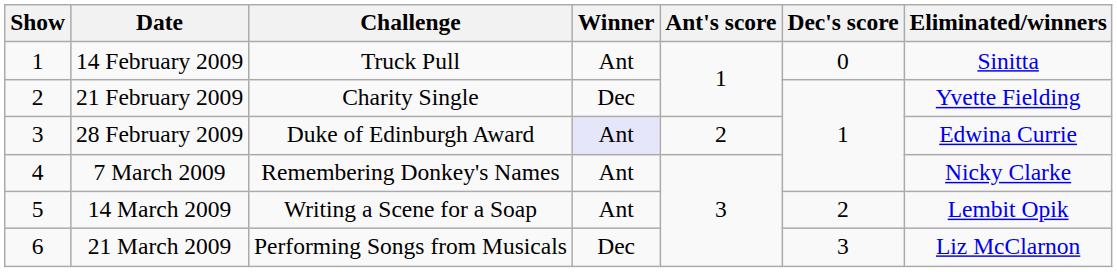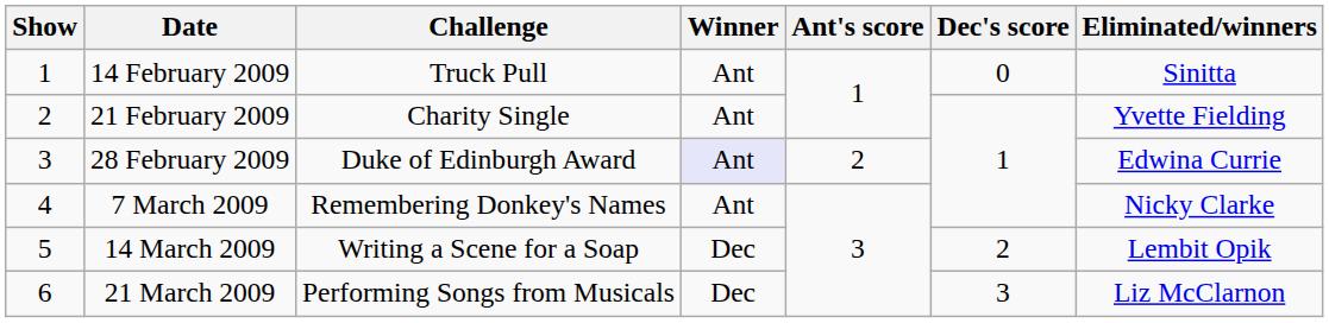 <table class="wikitable" style="text-align:center">
 <tr>
 <th>Show</th>
 <th>Date</th>
 <th>Challenge</th>
 <th>Winner</th>
 <th>Ant's score</th>
 <th>Dec's score</th>
 <th>Eliminated/winners</th>
 </tr>
 <tr>
 <td>1</td>
 <td>14 February 2009</td>
 <td>Truck Pull</td>
 <td>Ant</td>
 <td rowspan="2">1</td>
 <td>0</td>
 <td><a href='#'>Sinitta</a></td>
 </tr>
 <tr>
 <td>2</td>
 <td>21 February 2009</td>
 <td>Charity Single</td>
-<td>Dec</td>
+<td>Ant</td>
 <td rowspan="3">1</td>
 <td><a href='#'>Yvette Fielding</a></td>
 </tr>
 <tr>
 <td>3</td>
 <td>28 February 2009</td>
 <td>Duke of Edinburgh Award</td>
 <td style="background: lavender;">Ant</td>
 <td>2</td>
 <td><a href='#'>Edwina Currie</a></td>
 </tr>
 <tr>
 <td>4</td>
 <td>7 March 2009</td>
 <td>Remembering Donkey's Names</td>
 <td>Ant</td>
 <td rowspan="3">3</td>
 <td><a href='#'>Nicky Clarke</a></td>
 </tr>
 <tr>
 <td>5</td>
 <td>14 March 2009</td>
 <td>Writing a Scene for a Soap</td>
-<td>Ant</td>
+<td>Dec</td>
 <td>2</td>
 <td><a href='#'>Lembit Opik</a></td>
 </tr>
 <tr>
 <td>6</td>
 <td>21 March 2009</td>
 <td>Performing Songs from Musicals</td>
 <td>Dec</td>
 <td>3</td>
 <td><a href='#'>Liz McClarnon</a></td>
 </tr>
 </table>
